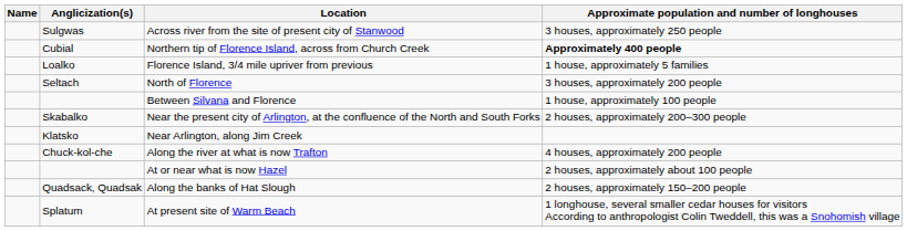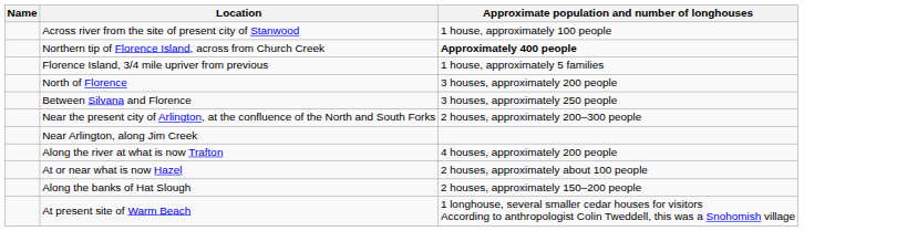 <table class="wikitable">
 <tr>
 <th>Name</th>
-<th>Anglicization(s)</th>
 <th>Location</th>
 <th>Approximate population and number of longhouses</th>
 </tr>
 <tr>
 <td></td>
-<td>Sulgwas</td>
 <td>Across river from the site of present city of <a href='#'>Stanwood</a></td>
-<td>3 houses, approximately 250 people</td>
+<td>1 house, approximately 100 people</td>
 </tr>
 <tr>
 <td></td>
-<td>Cubial</td>
 <td>Northern tip of <a href='#'>Florence Island</a>, across from Church Creek</td>
 <td><strong>Approximately 400 people</strong></td>
 </tr>
 <tr>
 <td></td>
-<td>Loalko</td>
 <td>Florence Island, 3/4 mile upriver from previous</td>
 <td>1 house, approximately 5 families</td>
 </tr>
 <tr>
 <td></td>
-<td>Seltach</td>
 <td>North of <a href='#'>Florence</a></td>
 <td>3 houses, approximately 200 people</td>
 </tr>
 <tr>
 <td></td>
-<td></td>
 <td>Between <a href='#'>Silvana</a> and Florence</td>
-<td>1 house, approximately 100 people</td>
+<td>3 houses, approximately 250 people</td>
 </tr>
 <tr>
 <td></td>
-<td>Skabalko</td>
 <td>Near the present city of <a href='#'>Arlington</a>, at the confluence of the North and South Forks</td>
 <td>2 houses, approximately 200–300 people</td>
 </tr>
 <tr>
 <td></td>
-<td>Klatsko</td>
 <td>Near Arlington, along Jim Creek</td>
 <td></td>
 </tr>
 <tr>
 <td></td>
-<td>Chuck-kol-che</td>
 <td>Along the river at what is now <a href='#'>Trafton</a></td>
 <td>4 houses, approximately 200 people</td>
 </tr>
 <tr>
-<td></td>
 <td></td>
 <td>At or near what is now <a href='#'>Hazel</a></td>
 <td>2 houses, approximately about 100 people</td>
 </tr>
 <tr>
 <td></td>
-<td>Quadsack, Quadsak</td>
 <td>Along the banks of Hat Slough</td>
 <td>2 houses, approximately 150–200 people</td>
 </tr>
 <tr>
 <td></td>
-<td>Splatum</td>
 <td>At present site of <a href='#'>Warm Beach</a></td>
 <td>1 longhouse, several smaller cedar houses for visitors<br>According to anthropologist Colin Tweddell, this was a <a href='#'>Snohomish</a> village</td>
 </tr>
 </table>
